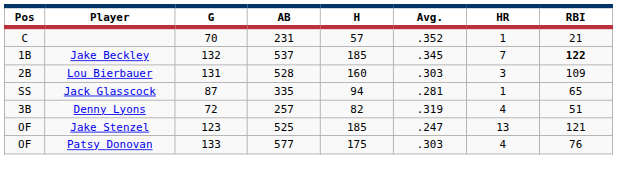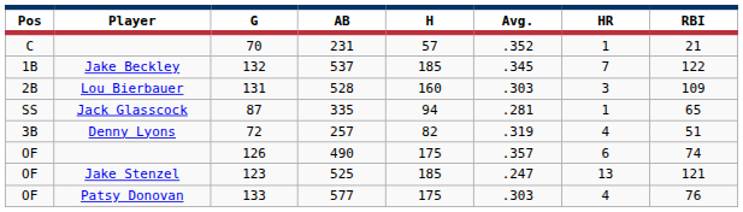 <table class="wikitable sortable">
 <tr>
 <th style="background:#FFFFFF; border-top:#023465 5px solid; border-bottom:#ba313c 5px solid;" width="5%">Pos</th>
 <th style="background:#FFFFFF; border-top:#023465 5px solid; border-bottom:#ba313c 5px solid;" width="16%">Player</th>
 <th style="background:#FFFFFF; border-top:#023465 5px solid; border-bottom:#ba313c 5px solid;" width="9%">G</th>
 <th style="background:#FFFFFF; border-top:#023465 5px solid; border-bottom:#ba313c 5px solid;" width="9%">AB</th>
 <th style="background:#FFFFFF; border-top:#023465 5px solid; border-bottom:#ba313c 5px solid;" width="9%">H</th>
 <th style="background:#FFFFFF; border-top:#023465 5px solid; border-bottom:#ba313c 5px solid;" width="9%">Avg.</th>
 <th style="background:#FFFFFF; border-top:#023465 5px solid; border-bottom:#ba313c 5px solid;" width="9%">HR</th>
 <th style="background:#FFFFFF; border-top:#023465 5px solid; border-bottom:#ba313c 5px solid;" width="9%">RBI</th>
 </tr>
 <tr align="center">
 <td>C</td>
 <td></td>
 <td>70</td>
 <td>231</td>
 <td>57</td>
 <td>.352</td>
 <td>1</td>
 <td>21</td>
 </tr>
 <tr align="center">
 <td>1B</td>
 <td><a href='#'>Jake Beckley</a></td>
 <td>132</td>
 <td>537</td>
 <td>185</td>
 <td>.345</td>
 <td>7</td>
-<td><strong>122</strong></td>
+<td>122</td>
 </tr>
 <tr align=center>
 <td>2B</td>
 <td><a href='#'>Lou Bierbauer</a></td>
 <td>131</td>
 <td>528</td>
 <td>160</td>
 <td>.303</td>
 <td>3</td>
 <td>109</td>
 </tr>
 <tr align=center>
 <td>SS</td>
 <td><a href='#'>Jack Glasscock</a></td>
 <td>87</td>
 <td>335</td>
 <td>94</td>
 <td>.281</td>
 <td>1</td>
 <td>65</td>
 </tr>
 <tr align=center>
 <td>3B</td>
 <td><a href='#'>Denny Lyons</a></td>
 <td>72</td>
 <td>257</td>
 <td>82</td>
 <td>.319</td>
 <td>4</td>
 <td>51</td>
 </tr>
+<tr align=center>
+<td>OF</td>
+<td></td>
+<td>126</td>
+<td>490</td>
+<td>175</td>
+<td>.357</td>
+<td>6</td>
+<td>74</td>
+</tr>
 <tr align="center">
 <td>OF</td>
 <td><a href='#'>Jake Stenzel</a></td>
 <td>123</td>
 <td>525</td>
 <td>185</td>
 <td>.247</td>
 <td>13</td>
 <td>121</td>
 </tr>
 <tr align=center>
 <td>OF</td>
 <td><a href='#'>Patsy Donovan</a></td>
 <td>133</td>
 <td>577</td>
 <td>175</td>
 <td>.303</td>
 <td>4</td>
 <td>76</td>
 </tr>
 </table>
